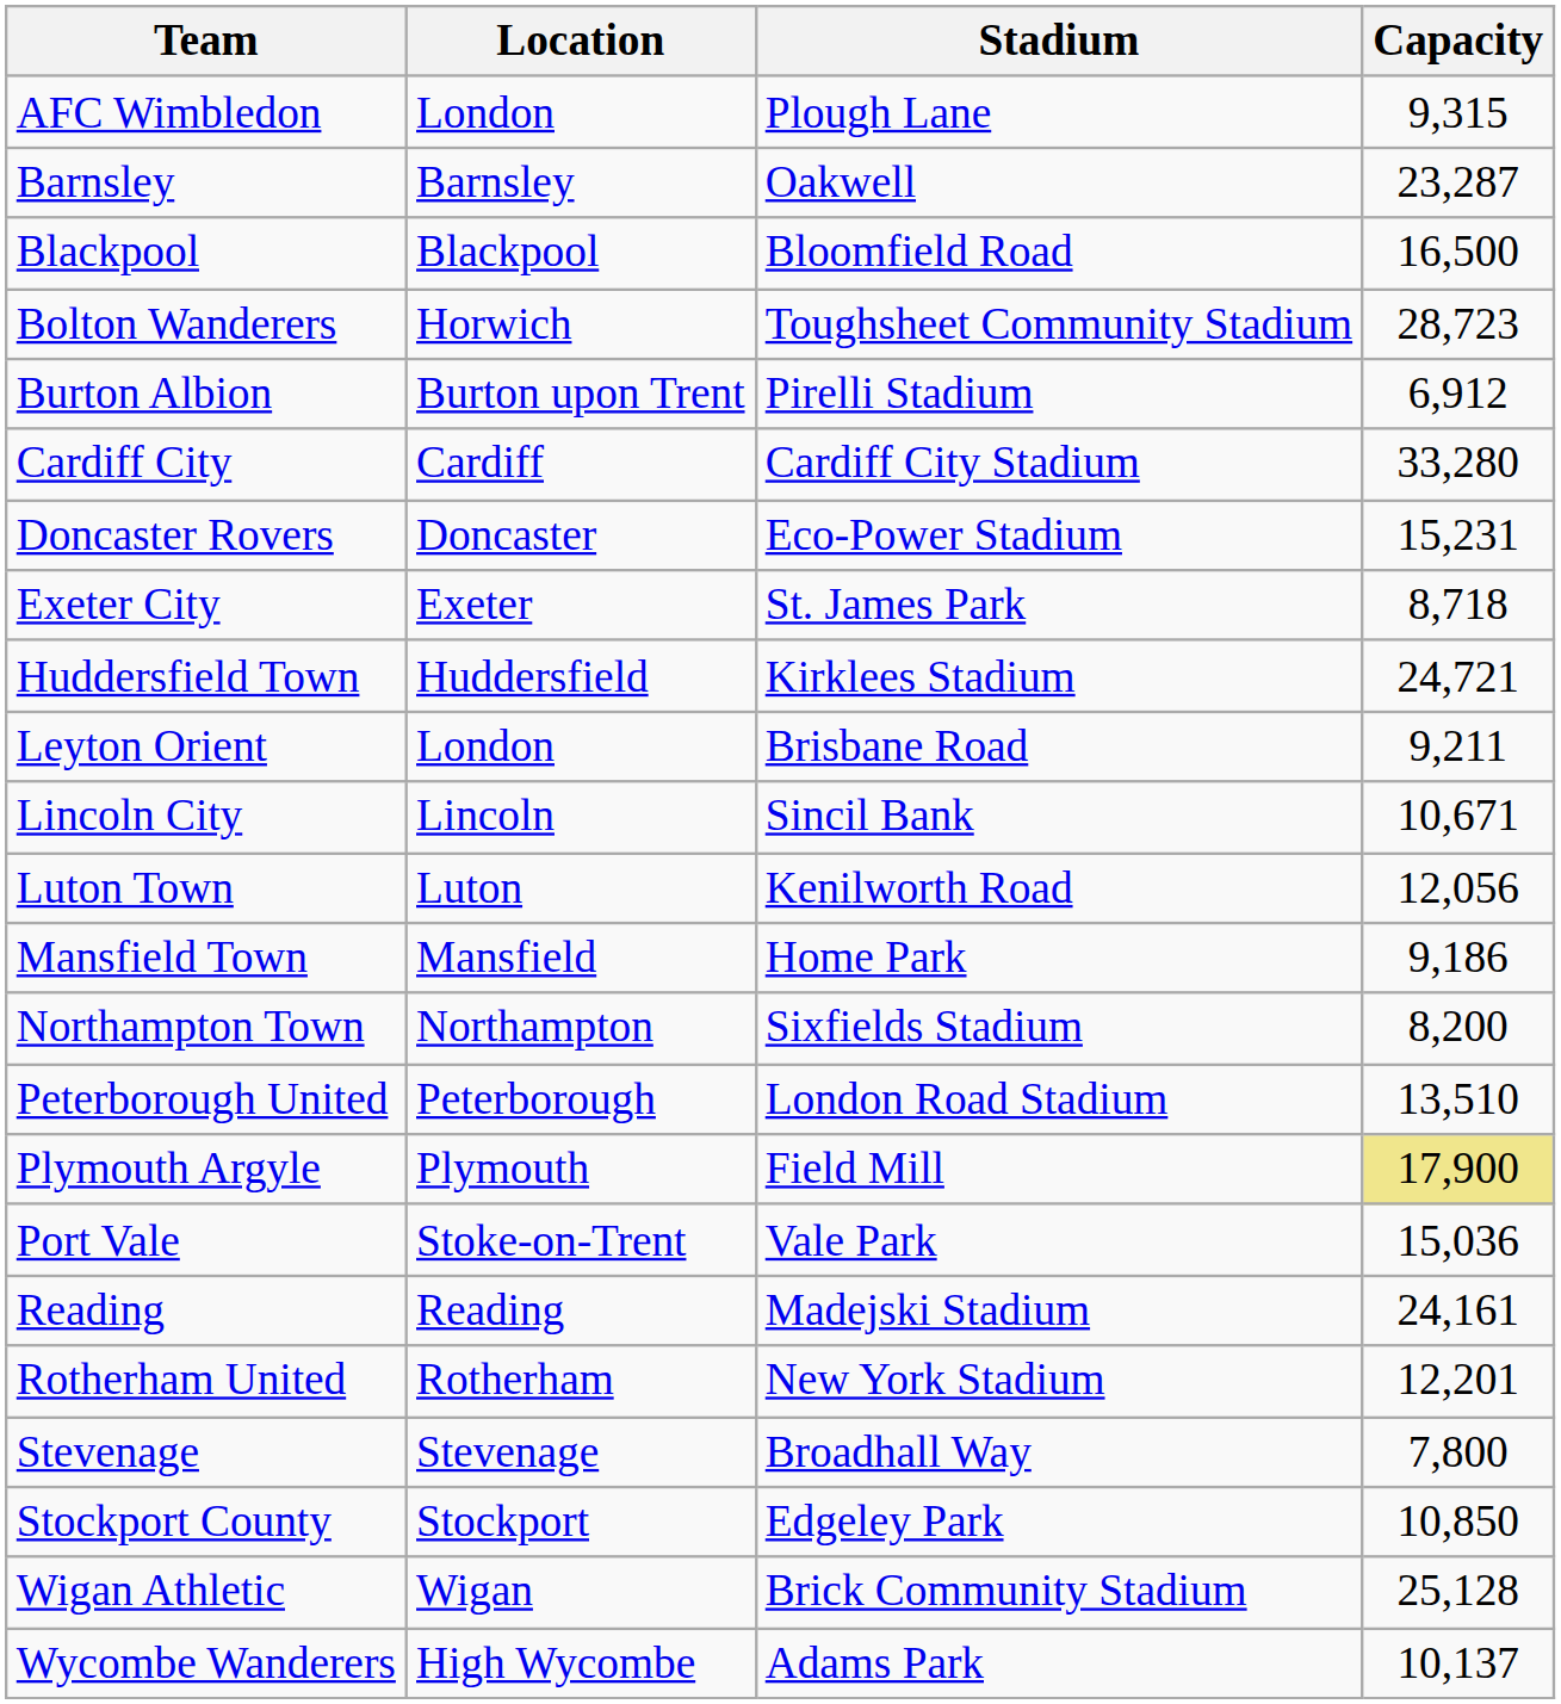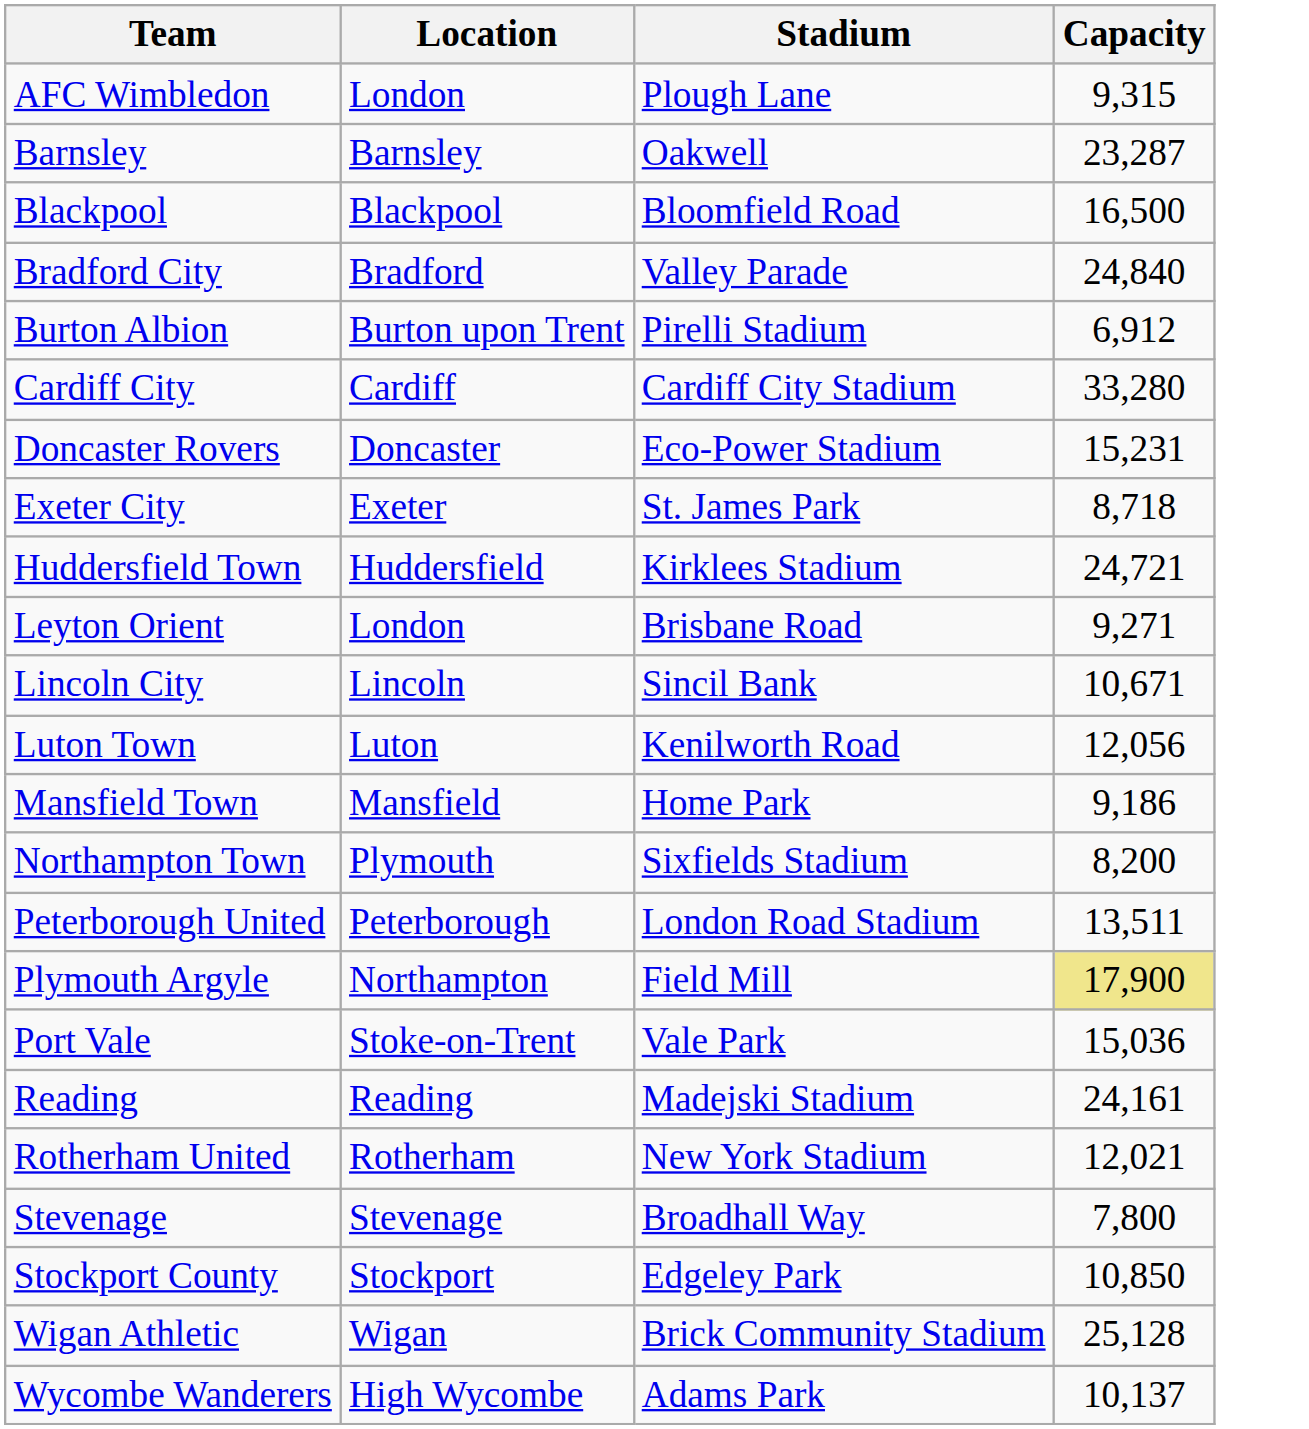 <table class="wikitable sortable">
 <tr>
 <th>Team</th>
 <th>Location</th>
 <th>Stadium</th>
 <th>Capacity</th>
 </tr>
 <tr>
 <td><a href='#'>AFC Wimbledon</a></td>
 <td><a href='#'>London</a> </td>
 <td><a href='#'>Plough Lane</a></td>
 <td align="center">9,315</td>
 </tr>
 <tr>
 <td><a href='#'>Barnsley</a></td>
 <td><a href='#'>Barnsley</a></td>
 <td><a href='#'>Oakwell</a></td>
 <td align="center">23,287</td>
 </tr>
 <tr>
 <td><a href='#'>Blackpool</a></td>
 <td><a href='#'>Blackpool</a></td>
 <td><a href='#'>Bloomfield Road</a></td>
 <td align="center">16,500</td>
 </tr>
 <tr>
-<td><a href='#'>Bolton Wanderers</a></td>
-<td><a href='#'>Horwich</a></td>
-<td><a href='#'>Toughsheet Community Stadium</a></td>
-<td align="center">28,723</td>
+<td><a href='#'>Bradford City</a></td>
+<td><a href='#'>Bradford</a></td>
+<td><a href='#'>Valley Parade</a></td>
+<td align="center">24,840</td>
 </tr>
 <tr>
 <td><a href='#'>Burton Albion</a></td>
 <td><a href='#'>Burton upon Trent</a></td>
 <td><a href='#'>Pirelli Stadium</a></td>
 <td align="center">6,912</td>
 </tr>
 <tr>
 <td><a href='#'>Cardiff City</a></td>
 <td><a href='#'>Cardiff</a></td>
 <td><a href='#'>Cardiff City Stadium</a></td>
 <td align="center">33,280</td>
 </tr>
 <tr>
 <td><a href='#'>Doncaster Rovers</a></td>
 <td><a href='#'>Doncaster</a></td>
 <td><a href='#'>Eco-Power Stadium</a></td>
 <td align="center">15,231</td>
 </tr>
 <tr>
 <td><a href='#'>Exeter City</a></td>
 <td><a href='#'>Exeter</a></td>
 <td><a href='#'>St. James Park</a></td>
 <td align="center">8,718</td>
 </tr>
 <tr>
 <td><a href='#'>Huddersfield Town</a></td>
 <td><a href='#'>Huddersfield</a></td>
 <td><a href='#'>Kirklees Stadium</a></td>
 <td align="center">24,721</td>
 </tr>
 <tr>
 <td><a href='#'>Leyton Orient</a></td>
 <td><a href='#'>London</a> </td>
 <td><a href='#'>Brisbane Road</a></td>
-<td align="center">9,211</td>
+<td align="center">9,271</td>
 </tr>
 <tr>
 <td><a href='#'>Lincoln City</a></td>
 <td><a href='#'>Lincoln</a></td>
 <td><a href='#'>Sincil Bank</a></td>
 <td align="center">10,671</td>
 </tr>
 <tr>
 <td><a href='#'>Luton Town</a></td>
 <td><a href='#'>Luton</a></td>
 <td><a href='#'>Kenilworth Road</a></td>
 <td align="center">12,056</td>
 </tr>
 <tr>
 <td><a href='#'>Mansfield Town</a></td>
 <td><a href='#'>Mansfield</a></td>
 <td><a href='#'>Home Park</a></td>
 <td align="center">9,186</td>
 </tr>
 <tr>
 <td><a href='#'>Northampton Town</a></td>
-<td><a href='#'>Northampton</a> </td>
+<td><a href='#'>Plymouth</a></td>
 <td><a href='#'>Sixfields Stadium</a></td>
 <td align="center">8,200</td>
 </tr>
 <tr>
 <td><a href='#'>Peterborough United</a></td>
 <td><a href='#'>Peterborough</a></td>
 <td><a href='#'>London Road Stadium</a></td>
-<td align="center">13,510</td>
+<td align="center">13,511</td>
 </tr>
 <tr>
 <td><a href='#'>Plymouth Argyle</a></td>
-<td><a href='#'>Plymouth</a></td>
+<td><a href='#'>Northampton</a> </td>
 <td><a href='#'>Field Mill</a></td>
 <td align="center" style="background: khaki;">17,900</td>
 </tr>
 <tr>
 <td><a href='#'>Port Vale</a></td>
 <td><a href='#'>Stoke-on-Trent</a> </td>
 <td><a href='#'>Vale Park</a></td>
 <td align="center">15,036</td>
 </tr>
 <tr>
 <td><a href='#'>Reading</a></td>
 <td><a href='#'>Reading</a></td>
 <td><a href='#'>Madejski Stadium</a></td>
 <td align="center">24,161</td>
 </tr>
 <tr>
 <td><a href='#'>Rotherham United</a></td>
 <td><a href='#'>Rotherham</a></td>
 <td><a href='#'>New York Stadium</a></td>
-<td align="center">12,201</td>
+<td align="center">12,021</td>
 </tr>
 <tr>
 <td><a href='#'>Stevenage</a></td>
 <td><a href='#'>Stevenage</a></td>
 <td><a href='#'>Broadhall Way</a></td>
 <td align="center">7,800</td>
 </tr>
 <tr>
 <td><a href='#'>Stockport County</a></td>
 <td><a href='#'>Stockport</a> </td>
 <td><a href='#'>Edgeley Park</a></td>
 <td align="center">10,850</td>
 </tr>
 <tr>
 <td><a href='#'>Wigan Athletic</a></td>
 <td><a href='#'>Wigan</a></td>
 <td><a href='#'>Brick Community Stadium</a></td>
 <td align="center">25,128</td>
 </tr>
 <tr>
 <td><a href='#'>Wycombe Wanderers</a></td>
 <td><a href='#'>High Wycombe</a></td>
 <td><a href='#'>Adams Park</a></td>
 <td align="center">10,137</td>
 </tr>
 </table>
